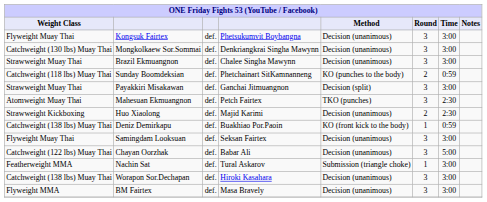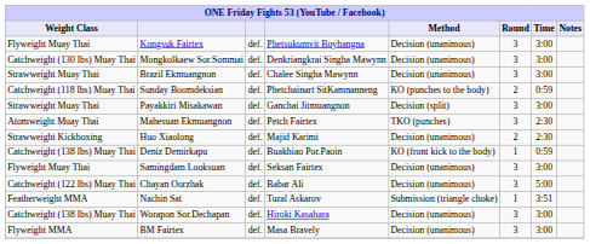 <table class="wikitable" style="font-size: 80%;">
 <tr>
 <th colspan="8" style="background-color: #ccf; color: #000080; text-align: center;"><strong>ONE Friday Fights 53 (YouTube / Facebook)</strong></th>
 </tr>
 <tr>
 <th colspan="1" style="background-color: #E6E8FA; color: #000000; text-align: center;">Weight Class</th>
 <th colspan="1" style="background-color: #E6E8FA; color: #000000; text-align: center;"></th>
 <th colspan="1" style="background-color: #E6E8FA; color: #000000; text-align: center;"></th>
 <th colspan="1" style="background-color: #E6E8FA; color: #000000; text-align: center;"></th>
 <th colspan="1" style="background-color: #E6E8FA; color: #000000; text-align: center;">Method</th>
 <th colspan="1" style="background-color: #E6E8FA; color: #000000; text-align: center;">Round</th>
 <th colspan="1" style="background-color: #E6E8FA; color: #000000; text-align: center;">Time</th>
 <th colspan="1" style="background-color: #E6E8FA; color: #000000; text-align: center;">Notes</th>
 </tr>
 <tr>
 <td>Flyweight Muay Thai</td>
 <td> <a href='#'>Kongsuk Fairtex</a></td>
 <td>def.</td>
 <td> <a href='#'>Phetsukumvit Boybangna</a></td>
 <td>Decision (unanimous)</td>
 <td align=center>3</td>
 <td align=center>3:00</td>
 <td></td>
 </tr>
 <tr>
 <td>Catchweight (130 lbs) Muay Thai</td>
 <td> Mongkolkaew Sor.Sommai</td>
 <td>def.</td>
 <td> Denkriangkrai Singha Mawynn</td>
 <td>Decision (unanimous)</td>
 <td align=center>3</td>
 <td align=center>3:00</td>
 <td></td>
 </tr>
 <tr>
 <td>Strawweight Muay Thai</td>
 <td> Brazil Ekmuangnon</td>
 <td>def.</td>
 <td> Chalee Singha Mawynn</td>
 <td>Decision (unanimous)</td>
 <td align=center>3</td>
 <td align=center>3:00</td>
 <td></td>
 </tr>
 <tr>
 <td>Catchweight (118 lbs) Muay Thai</td>
 <td> Sunday Boomdeksian</td>
 <td>def.</td>
 <td> Phetchainart SitKamnanneng</td>
 <td>KO (punches to the body)</td>
 <td align=center>2</td>
 <td align=center>0:59</td>
 <td></td>
 </tr>
 <tr>
 <td>Strawweight Muay Thai</td>
 <td> Payakkiri Misakawan</td>
 <td>def.</td>
 <td> Ganchai Jitmuangnon</td>
 <td>Decision (split)</td>
 <td align=center>3</td>
 <td align=center>3:00</td>
 <td></td>
 </tr>
 <tr>
 <td>Atomweight Muay Thai</td>
 <td> Mahesuan Ekmuangnon</td>
 <td>def.</td>
 <td> Petch Fairtex</td>
 <td>TKO (punches)</td>
 <td align=center>3</td>
 <td align=center>2:30</td>
 <td></td>
 </tr>
 <tr>
 <td>Strawweight Kickboxing</td>
 <td> Huo Xiaolong</td>
 <td>def.</td>
 <td> Majid Karimi</td>
 <td>Decision (unanimous)</td>
 <td align=center>2</td>
 <td align=center>2:30</td>
 <td></td>
 </tr>
 <tr>
 <td>Catchweight (138 lbs) Muay Thai</td>
 <td> Deniz Demirkapu</td>
 <td>def.</td>
 <td> Buakhiao Por.Paoin</td>
 <td>KO (front kick to the body)</td>
 <td align=center>1</td>
 <td align=center>0:59</td>
 <td></td>
 </tr>
 <tr>
 <td>Flyweight Muay Thai</td>
 <td> Samingdam Looksuan</td>
 <td>def.</td>
 <td> Seksan Fairtex</td>
 <td>Decision (unanimous)</td>
 <td align=center>3</td>
 <td align=center>3:00</td>
 <td></td>
 </tr>
 <tr>
 <td>Catchweight (122 lbs) Muay Thai</td>
 <td> Chayan Oorzhak</td>
 <td>def.</td>
 <td> Babar Ali</td>
 <td>Decision (unanimous)</td>
 <td align=center>3</td>
 <td align=center>5:00</td>
 <td></td>
 </tr>
 <tr>
 <td>Featherweight MMA</td>
 <td> Nachin Sat</td>
 <td>def.</td>
 <td> Tural Askarov</td>
 <td>Submission (triangle choke)</td>
 <td align=center>1</td>
-<td align=center>3:00</td>
+<td align=center>3:51</td>
 <td></td>
 </tr>
 <tr>
 <td>Catchweight (138 lbs) Muay Thai</td>
 <td> Worapon Sor.Dechapan</td>
 <td>def.</td>
 <td> <a href='#'>Hiroki Kasahara</a></td>
 <td>Decision (unanimous)</td>
 <td align=center>3</td>
 <td align=center>3:00</td>
 <td></td>
 </tr>
 <tr>
 <td>Flyweight MMA</td>
 <td> BM Fairtex</td>
 <td>def.</td>
 <td> Masa Bravely</td>
 <td>Decision (unanimous)</td>
 <td align=center>3</td>
 <td align=center>3:00</td>
 <td></td>
 </tr>
 <tr>
 </tr>
 </table>
